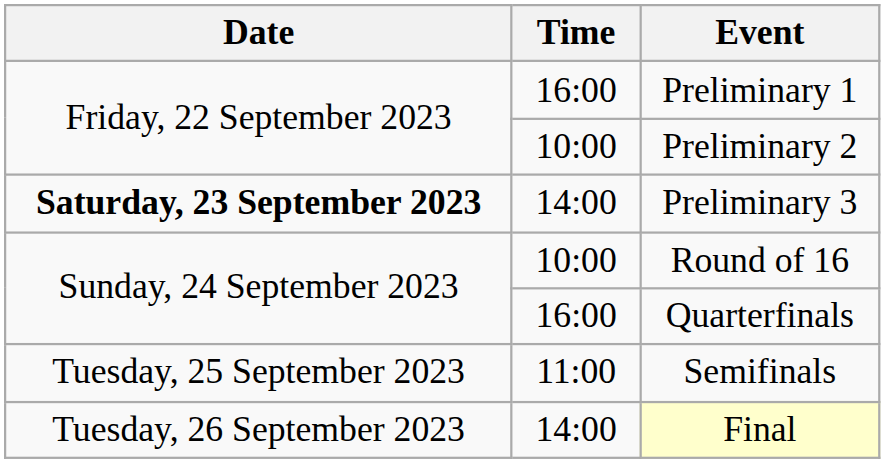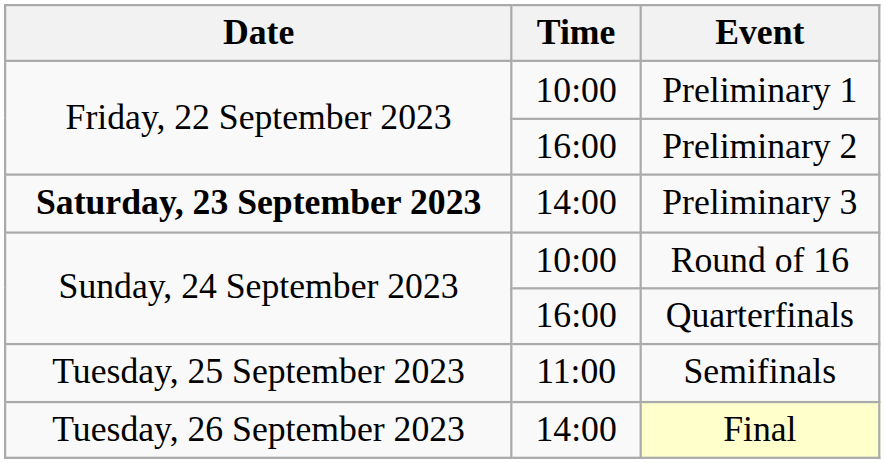 <table class = "wikitable" style="text-align:center;">
 <tr>
 <th width=220>Date</th>
 <th width=50>Time</th>
 <th width=100>Event</th>
 </tr>
 <tr>
 <td rowspan=2>Friday, 22 September 2023</td>
-<td>16:00</td>
+<td>10:00</td>
 <td>Preliminary 1</td>
 </tr>
 <tr>
-<td>10:00</td>
+<td>16:00</td>
 <td>Preliminary 2</td>
 </tr>
 <tr>
 <td><strong>Saturday, 23 September 2023</strong></td>
 <td>14:00</td>
 <td>Preliminary 3</td>
 </tr>
 <tr>
 <td rowspan=2>Sunday, 24 September 2023</td>
 <td>10:00</td>
 <td>Round of 16</td>
 </tr>
 <tr>
 <td>16:00</td>
 <td>Quarterfinals</td>
 </tr>
 <tr>
 <td>Tuesday, 25 September 2023</td>
 <td>11:00</td>
 <td>Semifinals</td>
 </tr>
 <tr>
 <td>Tuesday, 26 September 2023</td>
 <td>14:00</td>
 <td bgcolor=ffffcc>Final</td>
 </tr>
 </table>
